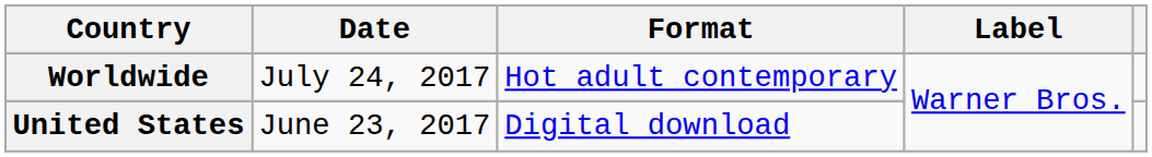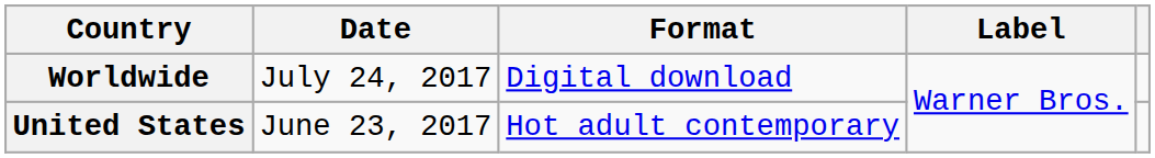 <table class="wikitable plainrowheaders">
 <tr>
 <th>Country</th>
 <th>Date</th>
 <th>Format</th>
 <th>Label</th>
 <th></th>
 </tr>
 <tr>
 <th scope="row">Worldwide</th>
 <td>July 24, 2017</td>
-<td><a href='#'>Hot adult contemporary</a></td>
+<td><a href='#'>Digital download</a></td>
 <td rowspan="2"><a href='#'>Warner Bros.</a></td>
 <td></td>
 </tr>
 <tr>
 <th scope="row">United States</th>
 <td>June 23, 2017</td>
-<td><a href='#'>Digital download</a></td>
+<td><a href='#'>Hot adult contemporary</a></td>
 <td></td>
 </tr>
 </table>
